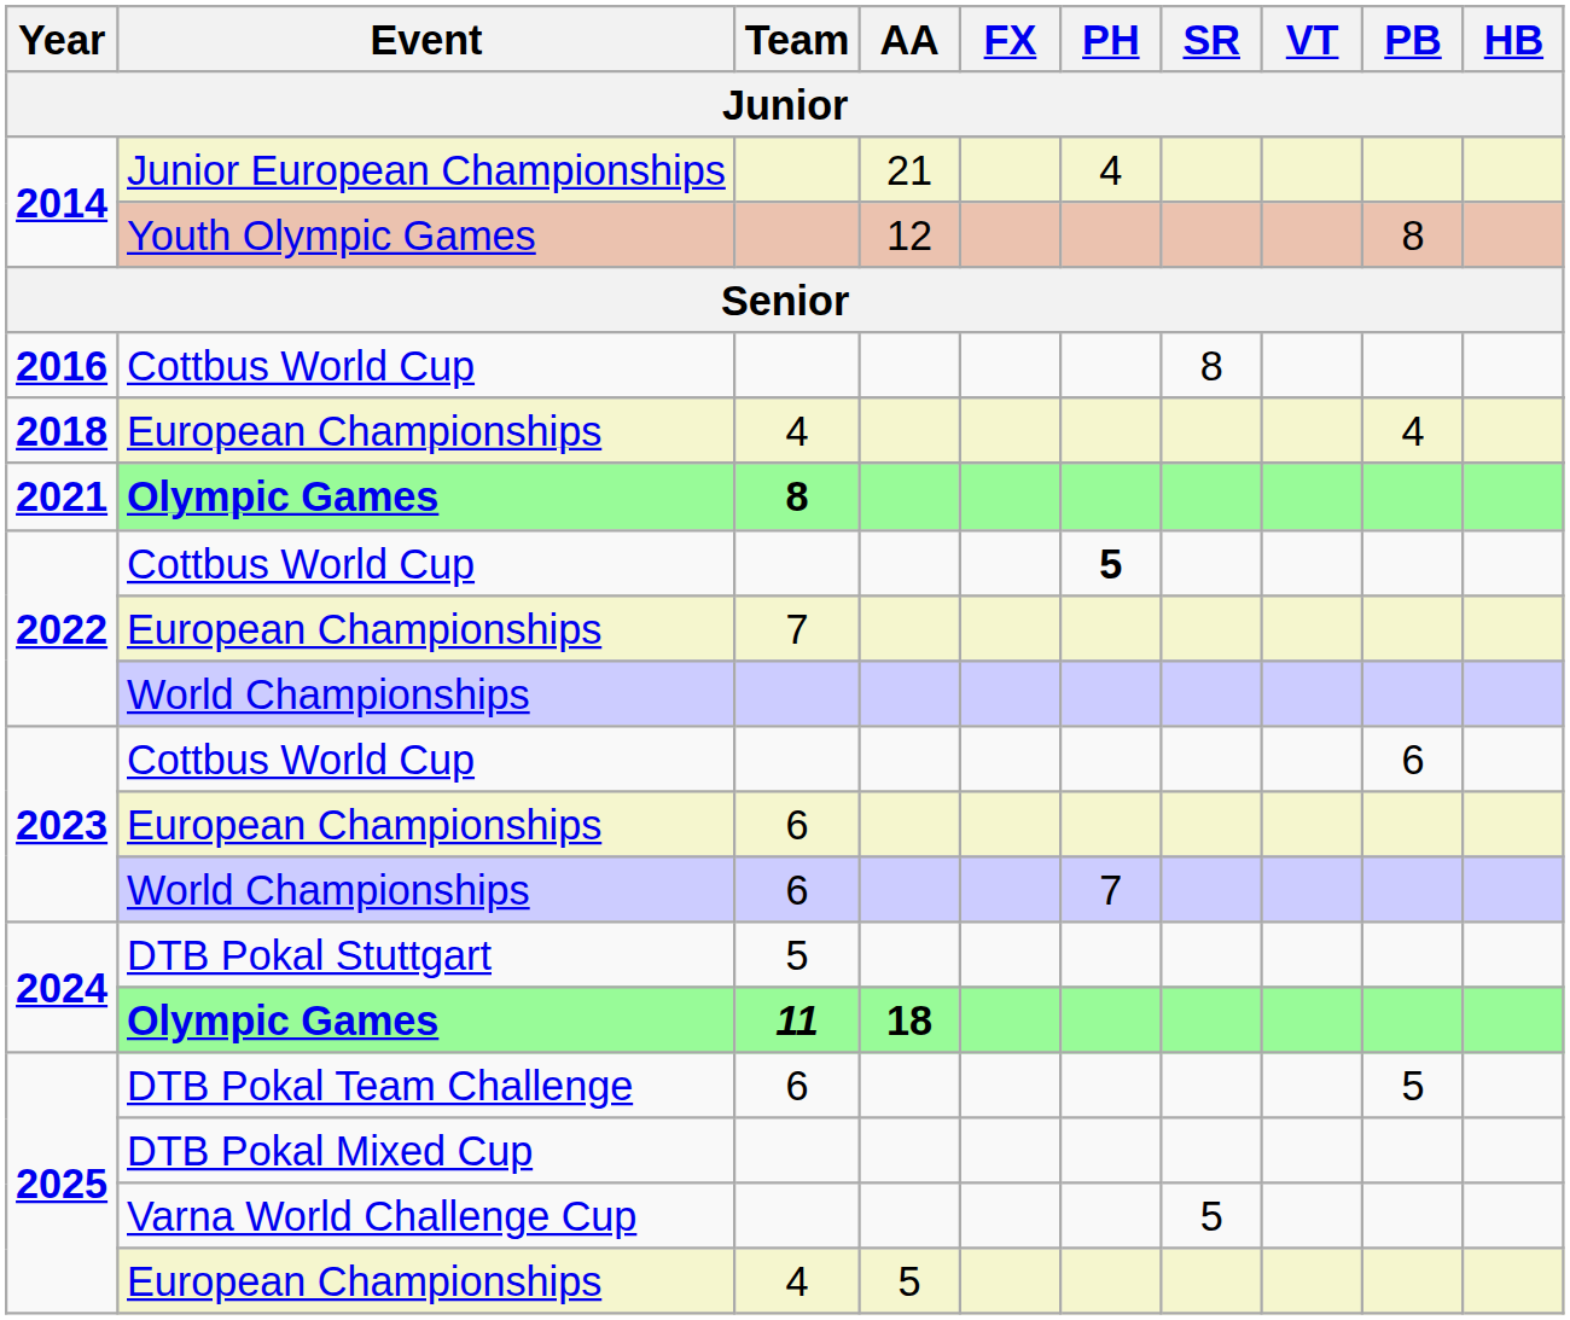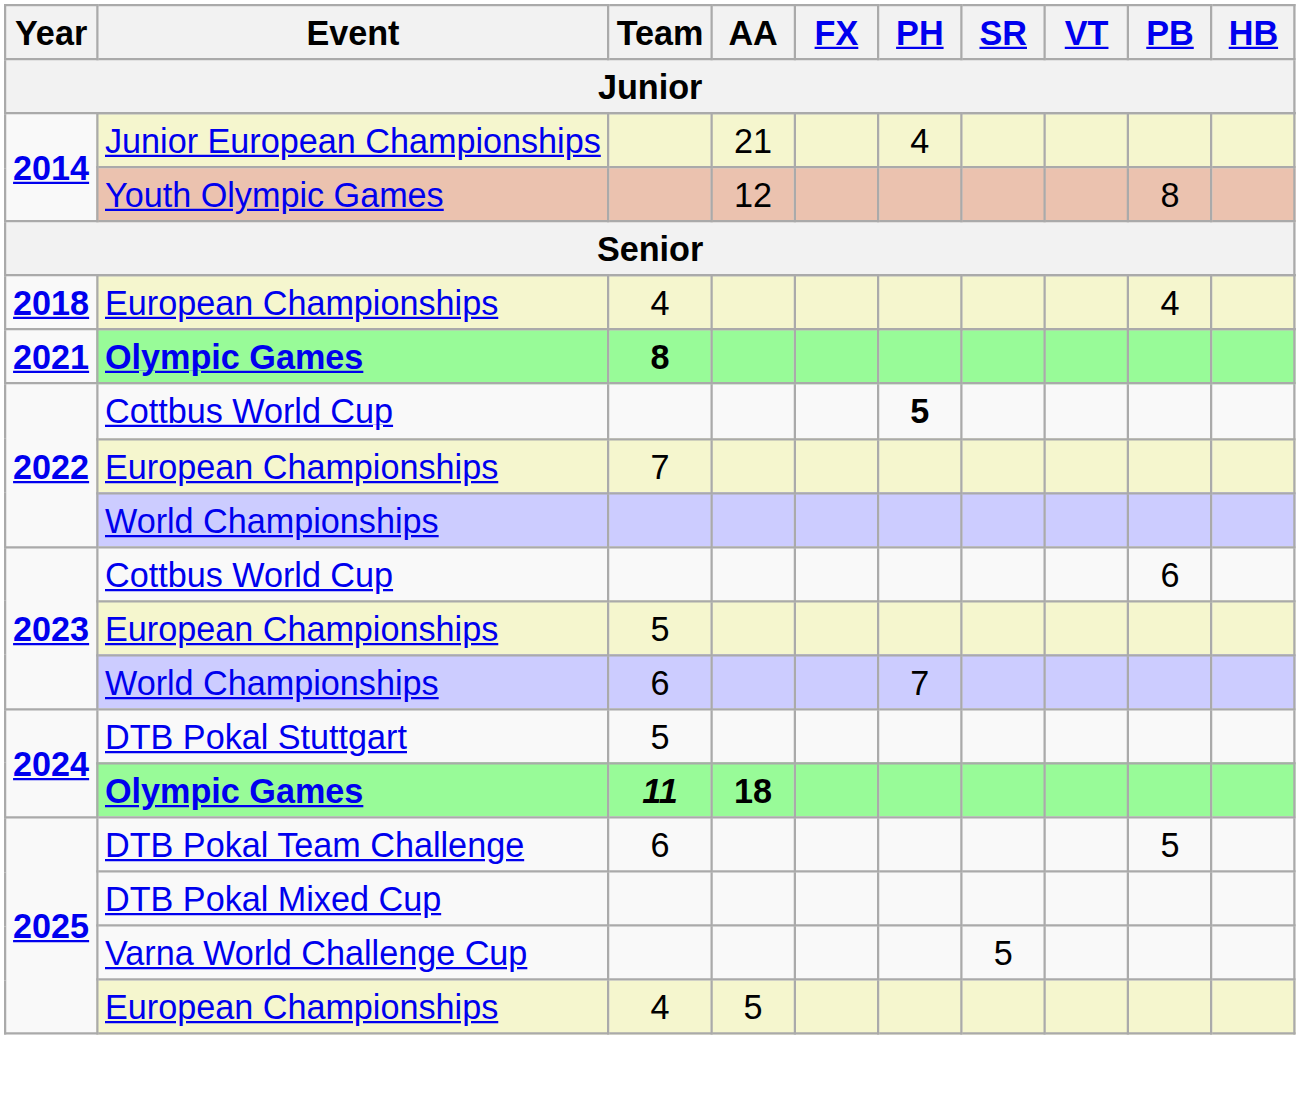 <table class="wikitable" style="text-align:center; font-size:95%;">
 <tr>
 <th align=center>Year</th>
 <th align=center>Event</th>
 <th style="width:30px;">Team</th>
 <th style="width:30px;">AA</th>
 <th style="width:30px;"><a href='#'>FX</a></th>
 <th style="width:30px;"><a href='#'>PH</a></th>
 <th style="width:30px;"><a href='#'>SR</a></th>
 <th style="width:30px;"><a href='#'>VT</a></th>
 <th style="width:30px;"><a href='#'>PB</a></th>
 <th style="width:30px;"><a href='#'>HB</a></th>
 </tr>
 <tr>
 <th colspan="10"><strong>Junior</strong></th>
 </tr>
 <tr>
 <td rowspan="3"><strong><a href='#'>2014</a></strong></td>
 </tr>
 <tr bgcolor=#F5F6CE>
 <td align=left><a href='#'>Junior European Championships</a></td>
 <td></td>
 <td>21</td>
 <td></td>
 <td>4</td>
 <td></td>
 <td></td>
 <td></td>
 <td></td>
 </tr>
 <tr bgcolor=#EBC2AF>
 <td align=left><a href='#'>Youth Olympic Games</a></td>
 <td></td>
 <td>12</td>
 <td></td>
 <td></td>
 <td></td>
 <td></td>
 <td>8</td>
 <td></td>
 </tr>
 <tr>
 <th colspan="10"><strong>Senior</strong></th>
-</tr>
-<tr>
-<td rowspan="1"><strong><a href='#'>2016</a></strong></td>
-<td align=left><a href='#'>Cottbus World Cup</a></td>
-<td></td>
-<td></td>
-<td></td>
-<td></td>
-<td>8</td>
-<td></td>
-<td></td>
-<td></td>
 </tr>
 <tr>
 <td rowspan="2"><strong><a href='#'>2018</a></strong></td>
 </tr>
 <tr bgcolor=#F5F6CE>
 <td align=left><a href='#'>European Championships</a></td>
 <td>4</td>
 <td></td>
 <td></td>
 <td></td>
 <td></td>
 <td></td>
 <td>4</td>
 <td></td>
 </tr>
 <tr>
 <td rowspan="2"><strong><a href='#'>2021</a></strong></td>
 </tr>
 <tr bgcolor=98FB98>
 <td align=left><strong><a href='#'>Olympic Games</a></strong></td>
 <td><strong>8</strong></td>
 <td></td>
 <td></td>
 <td></td>
 <td></td>
 <td></td>
 <td></td>
 <td></td>
 </tr>
 <tr>
 <td rowspan="3"><strong><a href='#'>2022</a></strong></td>
 <td align=left><a href='#'>Cottbus World Cup</a></td>
 <td></td>
 <td></td>
 <td></td>
 <td><strong>5</strong></td>
 <td></td>
 <td></td>
 <td></td>
 <td></td>
 </tr>
 <tr bgcolor=#F5F6CE>
 <td align=left><a href='#'>European Championships</a></td>
 <td>7</td>
 <td></td>
 <td></td>
 <td></td>
 <td></td>
 <td></td>
 <td></td>
 <td></td>
 </tr>
 <tr bgcolor=#CCCCFF>
 <td align=left><a href='#'>World Championships</a></td>
 <td></td>
 <td></td>
 <td></td>
 <td></td>
 <td></td>
 <td></td>
 <td></td>
 <td></td>
 </tr>
 <tr>
 <td rowspan="3"><strong><a href='#'>2023</a></strong></td>
 <td align=left><a href='#'>Cottbus World Cup</a></td>
 <td></td>
 <td></td>
 <td></td>
 <td></td>
 <td></td>
 <td></td>
 <td>6</td>
 <td></td>
 </tr>
 <tr bgcolor=#F5F6CE>
 <td align=left><a href='#'>European Championships</a></td>
-<td>6</td>
+<td>5</td>
 <td></td>
 <td></td>
 <td></td>
 <td></td>
 <td></td>
 <td></td>
 <td></td>
 </tr>
 <tr bgcolor=#CCCCFF>
 <td align=left><a href='#'>World Championships</a></td>
 <td>6</td>
 <td></td>
 <td></td>
 <td>7</td>
 <td></td>
 <td></td>
 <td></td>
 <td></td>
 </tr>
 <tr>
 <td rowspan="2"><strong><a href='#'>2024</a></strong></td>
 <td align=left><a href='#'>DTB Pokal Stuttgart</a></td>
 <td>5</td>
 <td></td>
 <td></td>
 <td></td>
 <td></td>
 <td></td>
 <td></td>
 <td></td>
 </tr>
 <tr bgcolor=98FB98>
 <td align=left><strong><a href='#'>Olympic Games</a></strong></td>
 <td><strong><em>11</em></strong></td>
 <td><strong>18</strong></td>
 <td></td>
 <td><strong></strong></td>
 <td></td>
 <td></td>
 <td></td>
 <td></td>
 </tr>
 <tr>
 <td rowspan="4"><strong><a href='#'>2025</a></strong></td>
 <td align=left><a href='#'>DTB Pokal Team Challenge</a></td>
 <td>6</td>
 <td></td>
 <td></td>
 <td></td>
 <td></td>
 <td></td>
 <td>5</td>
 <td></td>
 </tr>
 <tr>
 <td align=left><a href='#'>DTB Pokal Mixed Cup</a></td>
 <td></td>
 <td></td>
 <td></td>
 <td></td>
 <td></td>
 <td></td>
 <td></td>
 <td></td>
 </tr>
 <tr>
 <td align=left><a href='#'>Varna World Challenge Cup</a></td>
 <td></td>
 <td></td>
 <td></td>
 <td></td>
 <td>5</td>
 <td></td>
 <td></td>
 <td></td>
 </tr>
 <tr bgcolor=#F5F6CE>
 <td align=left><a href='#'>European Championships</a></td>
 <td>4</td>
 <td>5</td>
 <td></td>
 <td></td>
 <td></td>
 <td></td>
 <td></td>
 <td></td>
 </tr>
 </table>
